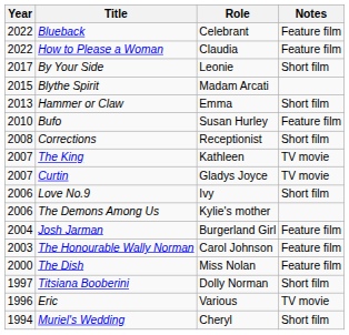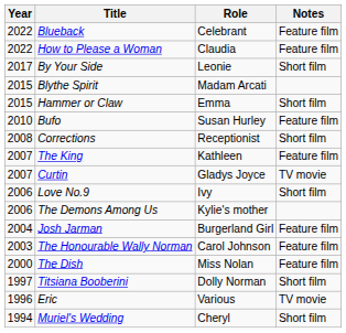 <table class="wikitable">
 <tr>
 <th>Year</th>
 <th>Title</th>
 <th>Role</th>
 <th>Notes</th>
 </tr>
 <tr>
 <td>2022</td>
 <td><em><a href='#'>Blueback</a></em></td>
 <td>Celebrant</td>
 <td>Feature film</td>
 </tr>
 <tr>
 <td>2022</td>
 <td><em><a href='#'>How to Please a Woman</a></em></td>
 <td>Claudia</td>
 <td>Feature film</td>
 </tr>
 <tr>
 <td>2017</td>
 <td><em>By Your Side</em></td>
 <td>Leonie</td>
 <td>Short film</td>
 </tr>
 <tr>
 <td>2015</td>
 <td><em>Blythe Spirit</em></td>
 <td>Madam Arcati</td>
 <td></td>
 </tr>
 <tr>
-<td>2013</td>
+<td>2015</td>
 <td><em>Hammer or Claw</em></td>
 <td>Emma</td>
 <td>Short film</td>
 </tr>
 <tr>
 <td>2010</td>
 <td><em>Bufo</em></td>
 <td>Susan Hurley</td>
 <td>Feature film</td>
 </tr>
 <tr>
 <td>2008</td>
 <td><em>Corrections</em></td>
 <td>Receptionist</td>
 <td>Short film</td>
 </tr>
 <tr>
 <td>2007</td>
 <td><em><a href='#'>The King</a></em></td>
 <td>Kathleen</td>
-<td>TV movie</td>
+<td>Feature film</td>
 </tr>
 <tr>
 <td>2007</td>
 <td><em><a href='#'>Curtin</a></em></td>
 <td>Gladys Joyce</td>
 <td>TV movie</td>
 </tr>
 <tr>
 <td>2006</td>
 <td><em>Love No.9</em></td>
 <td>Ivy</td>
 <td>Short film</td>
 </tr>
 <tr>
 <td>2006</td>
 <td><em>The Demons Among Us</em></td>
 <td>Kylie's mother</td>
 <td></td>
 </tr>
 <tr>
 <td>2004</td>
 <td><em><a href='#'>Josh Jarman</a></em></td>
 <td>Burgerland Girl</td>
 <td>Feature film</td>
 </tr>
 <tr>
 <td>2003</td>
 <td><em><a href='#'>The Honourable Wally Norman</a></em></td>
 <td>Carol Johnson</td>
 <td>Feature film</td>
 </tr>
 <tr>
 <td>2000</td>
 <td><em><a href='#'>The Dish</a></em></td>
 <td>Miss Nolan</td>
 <td>Feature film</td>
 </tr>
 <tr>
 <td>1997</td>
 <td><em><a href='#'>Titsiana Booberini</a></em></td>
 <td>Dolly Norman</td>
 <td>Short film</td>
 </tr>
 <tr>
 <td>1996</td>
 <td><em>Eric</em></td>
 <td>Various</td>
 <td>TV movie</td>
 </tr>
 <tr>
 <td>1994</td>
 <td><em><a href='#'>Muriel's Wedding</a></em></td>
 <td>Cheryl</td>
 <td>Short film</td>
 </tr>
 </table>
